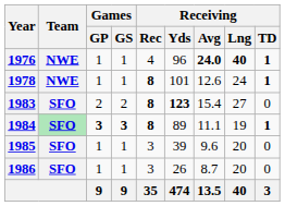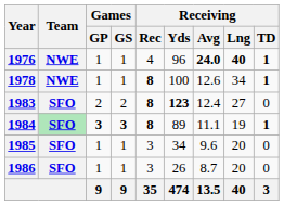 <table class="wikitable" style="text-align:center">
 <tr>
 <th rowspan="2">Year</th>
 <th rowspan="2">Team</th>
 <th colspan="2">Games</th>
 <th colspan="5">Receiving</th>
 </tr>
 <tr>
 <th>GP</th>
 <th>GS</th>
 <th>Rec</th>
 <th>Yds</th>
 <th>Avg</th>
 <th>Lng</th>
 <th>TD</th>
 </tr>
 <tr>
 <th><a href='#'>1976</a></th>
 <th><a href='#'>NWE</a></th>
 <td>1</td>
 <td>1</td>
 <td>4</td>
 <td>96</td>
 <td><strong>24.0</strong></td>
 <td><strong>40</strong></td>
 <td><strong>1</strong></td>
 </tr>
 <tr>
 <th><a href='#'>1978</a></th>
 <th><a href='#'>NWE</a></th>
 <td>1</td>
 <td>1</td>
 <td><strong>8</strong></td>
-<td>101</td>
+<td>100</td>
 <td>12.6</td>
-<td>24</td>
+<td>34</td>
 <td><strong>1</strong></td>
 </tr>
 <tr>
 <th><a href='#'>1983</a></th>
 <th><a href='#'>SFO</a></th>
 <td>2</td>
 <td>2</td>
 <td><strong>8</strong></td>
 <td><strong>123</strong></td>
-<td>15.4</td>
+<td>12.4</td>
 <td>27</td>
 <td>0</td>
 </tr>
 <tr>
 <th><a href='#'>1984</a></th>
 <th style="background:#afe6ba; width:3em;"><a href='#'>SFO</a></th>
 <td><strong>3</strong></td>
 <td><strong>3</strong></td>
 <td><strong>8</strong></td>
 <td>89</td>
 <td>11.1</td>
 <td>19</td>
 <td><strong>1</strong></td>
 </tr>
 <tr>
 <th><a href='#'>1985</a></th>
 <th><a href='#'>SFO</a></th>
 <td>1</td>
 <td>1</td>
 <td>3</td>
-<td>39</td>
+<td>34</td>
 <td>9.6</td>
 <td>20</td>
 <td>0</td>
 </tr>
 <tr>
 <th><a href='#'>1986</a></th>
 <th><a href='#'>SFO</a></th>
 <td>1</td>
 <td>1</td>
 <td>3</td>
 <td>26</td>
 <td>8.7</td>
 <td>20</td>
 <td>0</td>
 </tr>
 <tr>
 <th colspan="2"></th>
 <th>9</th>
 <th>9</th>
 <th>35</th>
 <th>474</th>
 <th>13.5</th>
 <th>40</th>
 <th>3</th>
 </tr>
 </table>
